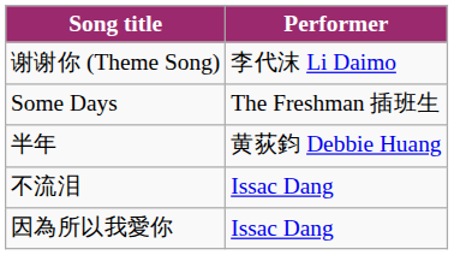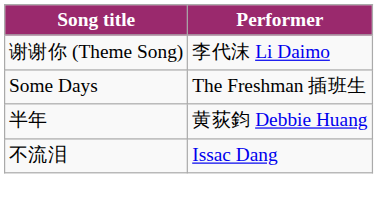 <table class="wikitable" align=center>
 <tr>
 <th style="background:#9A296D; color:white">Song title</th>
 <th style="background:#9A296D; color:white">Performer</th>
 </tr>
 <tr>
 <td>谢谢你 (Theme Song)</td>
 <td>李代沫 <a href='#'>Li Daimo</a></td>
 </tr>
 <tr>
 <td>Some Days</td>
 <td>The Freshman 插班生</td>
 </tr>
 <tr>
 <td>半年</td>
 <td>黄荻鈞 <a href='#'>Debbie Huang</a></td>
 </tr>
 <tr>
 <td>不流泪</td>
 <td><a href='#'>Issac Dang</a></td>
 </tr>
-<tr>
-<td>因為所以我愛你</td>
-<td><a href='#'>Issac Dang</a></td>
-</tr>
 </table>
